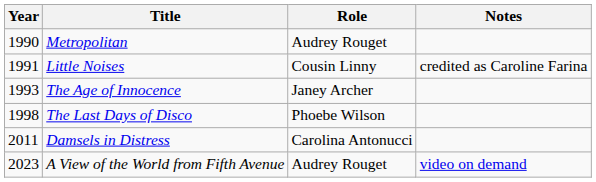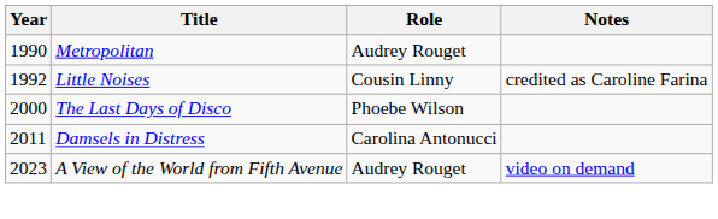 <table class="wikitable sortable">
 <tr>
 <th>Year</th>
 <th>Title</th>
 <th>Role</th>
 <th class="unsortable">Notes</th>
 </tr>
 <tr>
 <td>1990</td>
 <td><em><a href='#'>Metropolitan</a></em></td>
 <td>Audrey Rouget</td>
 <td></td>
 </tr>
 <tr>
-<td>1991</td>
+<td>1992</td>
 <td><em><a href='#'>Little Noises</a></em></td>
 <td>Cousin Linny</td>
 <td>credited as Caroline Farina</td>
 </tr>
 <tr>
-<td>1993</td>
-<td><em><a href='#'>The Age of Innocence</a></em></td>
-<td>Janey Archer</td>
-<td></td>
-</tr>
-<tr>
-<td>1998</td>
+<td>2000</td>
 <td><em><a href='#'>The Last Days of Disco</a></em></td>
 <td>Phoebe Wilson</td>
 <td></td>
 </tr>
 <tr>
 <td>2011</td>
 <td><em><a href='#'>Damsels in Distress</a></em></td>
 <td>Carolina Antonucci</td>
 <td></td>
 </tr>
 <tr>
 <td>2023</td>
 <td><em>A View of the World from Fifth Avenue</em></td>
 <td>Audrey Rouget</td>
 <td><a href='#'>video on demand</a></td>
 </tr>
 </table>
